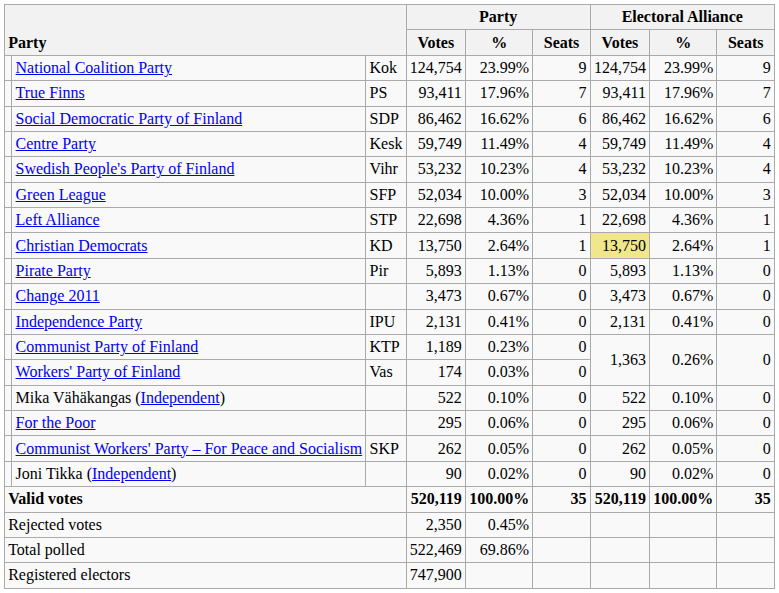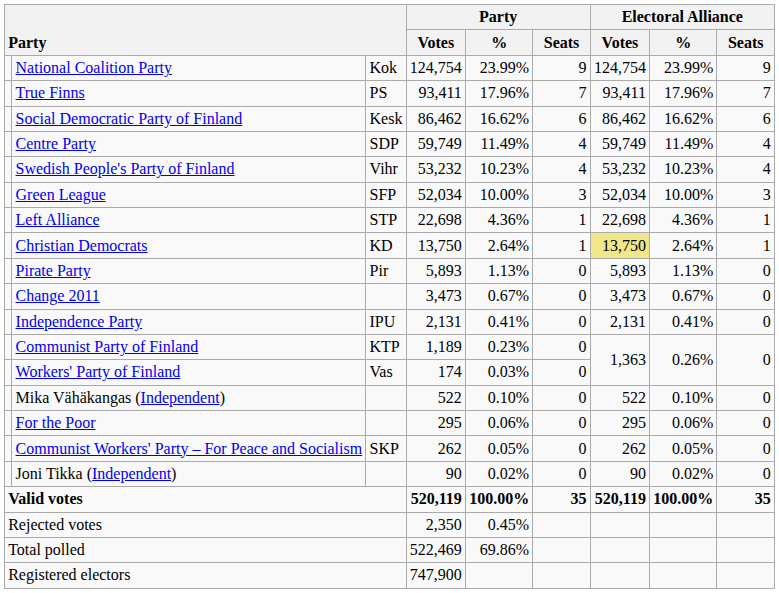 <table class="wikitable" border="1" style="text-align:right;">
 <tr>
 <th style="text-align:left;" valign=bottom rowspan=2 colspan=3>Party</th>
 <th colspan=3>Party</th>
 <th colspan=3>Electoral Alliance</th>
 </tr>
 <tr>
 <th align=center valign=bottom width="50">Votes</th>
 <th align=center valign=bottom width="50">%</th>
 <th align=center valign=bottom width="50">Seats</th>
 <th align=center valign=bottom width="50">Votes</th>
 <th align=center valign=bottom width="50">%</th>
 <th align=center valign=bottom width="50">Seats</th>
 </tr>
 <tr>
 <td></td>
 <td align=left><a href='#'>National Coalition Party</a></td>
 <td align=left>Kok</td>
 <td>124,754</td>
 <td>23.99%</td>
 <td>9</td>
 <td>124,754</td>
 <td>23.99%</td>
 <td>9</td>
 </tr>
 <tr>
 <td></td>
 <td align=left><a href='#'>True Finns</a></td>
 <td align=left>PS</td>
 <td>93,411</td>
 <td>17.96%</td>
 <td>7</td>
 <td>93,411</td>
 <td>17.96%</td>
 <td>7</td>
 </tr>
 <tr>
 <td></td>
 <td align=left style="white-space: nowrap;"><a href='#'>Social Democratic Party of Finland</a></td>
-<td align=left>SDP</td>
+<td align=left>Kesk</td>
 <td>86,462</td>
 <td>16.62%</td>
 <td>6</td>
 <td>86,462</td>
 <td>16.62%</td>
 <td>6</td>
 </tr>
 <tr>
 <td></td>
 <td align=left><a href='#'>Centre Party</a></td>
-<td align=left>Kesk</td>
+<td align=left>SDP</td>
 <td>59,749</td>
 <td>11.49%</td>
 <td>4</td>
 <td>59,749</td>
 <td>11.49%</td>
 <td>4</td>
 </tr>
 <tr>
 <td></td>
 <td align=left><a href='#'>Swedish People's Party of Finland</a></td>
 <td align=left>Vihr</td>
 <td>53,232</td>
 <td>10.23%</td>
 <td>4</td>
 <td>53,232</td>
 <td>10.23%</td>
 <td>4</td>
 </tr>
 <tr>
 <td></td>
 <td align=left><a href='#'>Green League</a></td>
 <td align=left>SFP</td>
 <td>52,034</td>
 <td>10.00%</td>
 <td>3</td>
 <td>52,034</td>
 <td>10.00%</td>
 <td>3</td>
 </tr>
 <tr>
 <td></td>
 <td align=left><a href='#'>Left Alliance</a></td>
 <td align=left>STP</td>
 <td>22,698</td>
 <td>4.36%</td>
 <td>1</td>
 <td>22,698</td>
 <td>4.36%</td>
 <td>1</td>
 </tr>
 <tr>
 <td></td>
 <td align=left><a href='#'>Christian Democrats</a></td>
 <td align=left>KD</td>
 <td>13,750</td>
 <td>2.64%</td>
 <td>1</td>
 <td style="background: khaki;">13,750</td>
 <td>2.64%</td>
 <td>1</td>
 </tr>
 <tr>
 <td></td>
 <td align=left><a href='#'>Pirate Party</a></td>
 <td align=left>Pir</td>
 <td>5,893</td>
 <td>1.13%</td>
 <td>0</td>
 <td>5,893</td>
 <td>1.13%</td>
 <td>0</td>
 </tr>
 <tr>
 <td></td>
 <td align=left><a href='#'>Change 2011</a></td>
 <td align=left></td>
 <td>3,473</td>
 <td>0.67%</td>
 <td>0</td>
 <td>3,473</td>
 <td>0.67%</td>
 <td>0</td>
 </tr>
 <tr>
 <td></td>
 <td align=left><a href='#'>Independence Party</a></td>
 <td align=left>IPU</td>
 <td>2,131</td>
 <td>0.41%</td>
 <td>0</td>
 <td>2,131</td>
 <td>0.41%</td>
 <td>0</td>
 </tr>
 <tr>
 <td></td>
 <td align=left><a href='#'>Communist Party of Finland</a></td>
 <td align=left>KTP</td>
 <td>1,189</td>
 <td>0.23%</td>
 <td>0</td>
 <td rowspan=2>1,363</td>
 <td rowspan=2>0.26%</td>
 <td rowspan=2>0</td>
 </tr>
 <tr>
 <td></td>
 <td align=left><a href='#'>Workers' Party of Finland</a></td>
 <td align=left>Vas</td>
 <td>174</td>
 <td>0.03%</td>
 <td>0</td>
 </tr>
 <tr>
 <td></td>
 <td align=left>Mika Vähäkangas (<a href='#'>Independent</a>)</td>
 <td align=left></td>
 <td>522</td>
 <td>0.10%</td>
 <td>0</td>
 <td>522</td>
 <td>0.10%</td>
 <td>0</td>
 </tr>
 <tr>
 <td></td>
 <td align=left><a href='#'>For the Poor</a></td>
 <td align=left></td>
 <td>295</td>
 <td>0.06%</td>
 <td>0</td>
 <td>295</td>
 <td>0.06%</td>
 <td>0</td>
 </tr>
 <tr>
 <td></td>
 <td align=left><a href='#'>Communist Workers' Party – For Peace and Socialism</a></td>
 <td align=left>SKP</td>
 <td>262</td>
 <td>0.05%</td>
 <td>0</td>
 <td>262</td>
 <td>0.05%</td>
 <td>0</td>
 </tr>
 <tr>
 <td></td>
 <td align=left>Joni Tikka (<a href='#'>Independent</a>)</td>
 <td align=left></td>
 <td>90</td>
 <td>0.02%</td>
 <td>0</td>
 <td>90</td>
 <td>0.02%</td>
 <td>0</td>
 </tr>
 <tr style="font-weight:bold">
 <td align=left colspan=3>Valid votes</td>
 <td>520,119</td>
 <td>100.00%</td>
 <td>35</td>
 <td>520,119</td>
 <td>100.00%</td>
 <td>35</td>
 </tr>
 <tr>
 <td align=left colspan=3>Rejected votes</td>
 <td>2,350</td>
 <td>0.45%</td>
 <td></td>
 <td></td>
 <td></td>
 <td></td>
 </tr>
 <tr>
 <td align=left colspan=3>Total polled</td>
 <td>522,469</td>
 <td>69.86%</td>
 <td></td>
 <td></td>
 <td></td>
 <td></td>
 </tr>
 <tr>
 <td align=left colspan=3>Registered electors</td>
 <td>747,900</td>
 <td></td>
 <td></td>
 <td></td>
 <td></td>
 <td></td>
 </tr>
 </table>
